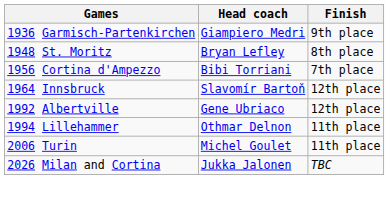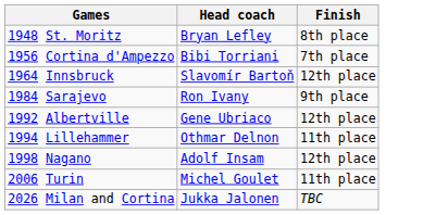 <table class="wikitable sortable">
 <tr>
 <th>Games</th>
 <th>Head coach</th>
 <th>Finish</th>
-</tr>
-<tr>
-<td> <a href='#'>1936</a> <a href='#'>Garmisch-Partenkirchen</a></td>
-<td> <a href='#'>Giampiero Medri</a></td>
-<td>9th place</td>
 </tr>
 <tr>
 <td> <a href='#'>1948</a> <a href='#'>St. Moritz</a></td>
 <td> <a href='#'>Bryan Lefley</a></td>
 <td>8th place</td>
 </tr>
 <tr>
 <td> <a href='#'>1956</a> <a href='#'>Cortina d'Ampezzo</a></td>
 <td> <a href='#'>Bibi Torriani</a></td>
 <td>7th place</td>
 </tr>
 <tr>
 <td> <a href='#'>1964</a> <a href='#'>Innsbruck</a></td>
 <td> <a href='#'>Slavomír Bartoň</a></td>
 <td>12th place</td>
 </tr>
 <tr>
+<td> <a href='#'>1984</a> <a href='#'>Sarajevo</a></td>
+<td> <a href='#'>Ron Ivany</a></td>
+<td>9th place</td>
+</tr>
+<tr>
 <td> <a href='#'>1992</a> <a href='#'>Albertville</a></td>
 <td> <a href='#'>Gene Ubriaco</a></td>
 <td>12th place</td>
 </tr>
 <tr>
 <td> <a href='#'>1994</a> <a href='#'>Lillehammer</a></td>
 <td> <a href='#'>Othmar Delnon</a></td>
 <td>11th place</td>
+</tr>
+<tr>
+<td> <a href='#'>1998</a> <a href='#'>Nagano</a></td>
+<td> <a href='#'>Adolf Insam</a></td>
+<td>12th place</td>
 </tr>
 <tr>
 <td> <a href='#'>2006</a> <a href='#'>Turin</a></td>
 <td> <a href='#'>Michel Goulet</a></td>
 <td>11th place</td>
 </tr>
 <tr>
 <td> <a href='#'>2026</a> <a href='#'>Milan</a> and <a href='#'>Cortina</a></td>
 <td> <a href='#'>Jukka Jalonen</a></td>
 <td><em>TBC</td>
 </tr>
 </table>
